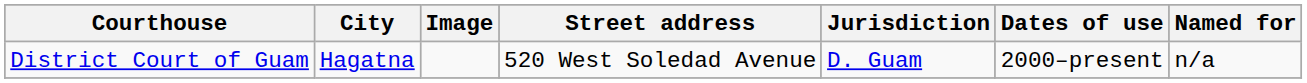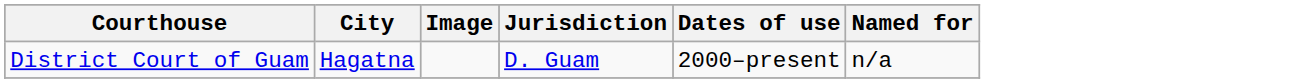 <table class="wikitable">
 <tr>
 <th>Courthouse</th>
 <th>City</th>
 <th>Image</th>
-<th>Street address</th>
 <th>Jurisdiction</th>
 <th>Dates of use</th>
 <th>Named for</th>
 </tr>
 <tr>
 <td><a href='#'>District Court of Guam</a></td>
 <td><a href='#'>Hagatna</a></td>
 <td></td>
-<td>520 West Soledad Avenue</td>
 <td><a href='#'>D. Guam</a></td>
 <td>2000–present</td>
 <td>n/a</td>
 </tr>
 </table>
